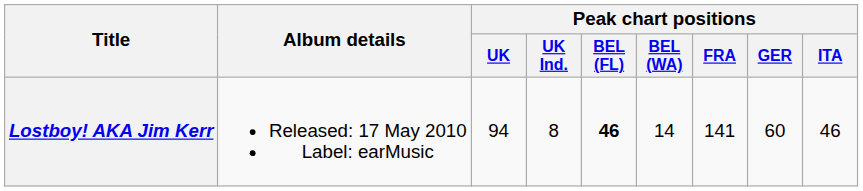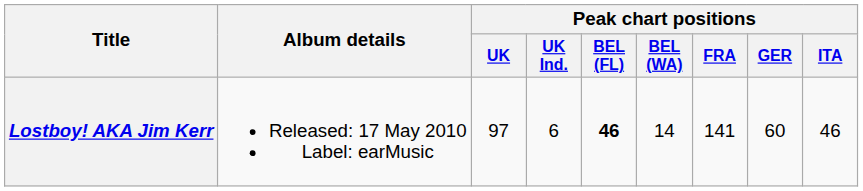 <table class="wikitable plainrowheaders" style="text-align:center">
 <tr>
 <th scope="col" rowspan="2">Title</th>
 <th scope="col" rowspan="2">Album details</th>
 <th scope="col" colspan="7">Peak chart positions</th>
 </tr>
 <tr>
 <th style="width:3em;font-size:85%"><a href='#'>UK</a><br></th>
 <th style="width:3em;font-size:85%"><a href='#'>UK Ind.</a></th>
 <th style="width:3em;font-size:85%"><a href='#'>BEL (FL)</a><br></th>
 <th style="width:3em;font-size:85%"><a href='#'>BEL (WA)</a><br></th>
 <th style="width:3em;font-size:85%"><a href='#'>FRA</a><br></th>
 <th style="width:3em;font-size:85%"><a href='#'>GER</a><br></th>
 <th style="width:3em;font-size:85%"><a href='#'>ITA</a><br></th>
 </tr>
 <tr>
 <th scope="row"><em><a href='#'>Lostboy! AKA Jim Kerr</a></em></th>
 <td><br><ul><li>Released: 17 May 2010</li><li>Label: earMusic</li></ul></td>
-<td>94</td>
-<td>8</td>
+<td>97</td>
+<td>6</td>
 <td><strong>46</strong></td>
 <td>14</td>
 <td>141</td>
 <td>60</td>
 <td>46</td>
 </tr>
 </table>
